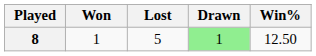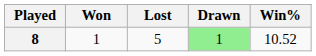 <table class="wikitable plainrowheaders" style="text-align:center;">
 <tr>
 <th scope="col" width="60">Played</th>
 <th scope="col" width="60">Won</th>
 <th scope="col" width="60">Lost</th>
 <th scope="col" width="60">Drawn</th>
 <th scope="col" width="60">Win%</th>
 </tr>
 <tr>
 <th scope="row" style="text-align:center;">8</th>
 <td>1</td>
 <td>5</td>
 <td style="background: lightgreen;">1</td>
-<td>12.50</td>
+<td>10.52</td>
 </tr>
 </table>
